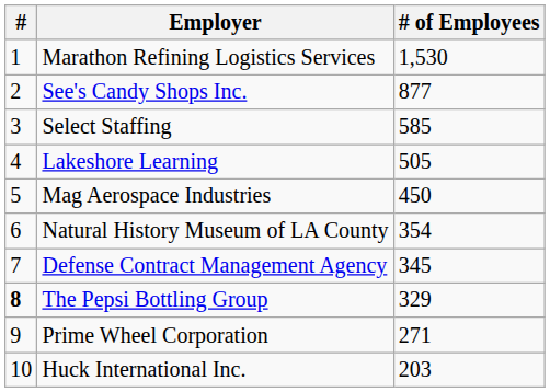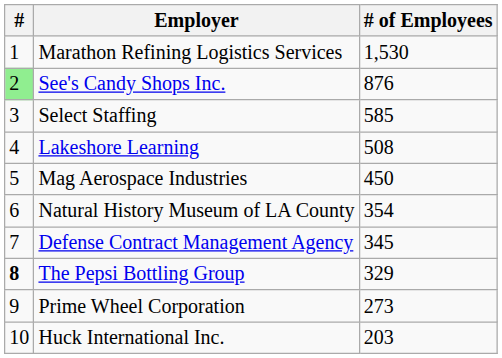 <table class="wikitable sortable">
 <tr>
 <th>#</th>
 <th>Employer</th>
 <th># of Employees</th>
 </tr>
 <tr>
 <td>1</td>
 <td>Marathon Refining Logistics Services</td>
 <td>1,530</td>
 </tr>
 <tr>
-<td>2</td>
+<td style="background: lightgreen;">2</td>
 <td><a href='#'>See's Candy Shops Inc.</a></td>
-<td>877</td>
+<td>876</td>
 </tr>
 <tr>
 <td>3</td>
 <td>Select Staffing</td>
 <td>585</td>
 </tr>
 <tr>
 <td>4</td>
 <td><a href='#'>Lakeshore Learning</a></td>
-<td>505</td>
+<td>508</td>
 </tr>
 <tr>
 <td>5</td>
 <td>Mag Aerospace Industries</td>
 <td>450</td>
 </tr>
 <tr>
 <td>6</td>
 <td>Natural History Museum of LA County</td>
 <td>354</td>
 </tr>
 <tr>
 <td>7</td>
 <td><a href='#'>Defense Contract Management Agency</a></td>
 <td>345</td>
 </tr>
 <tr>
 <td><strong>8</strong></td>
 <td><a href='#'>The Pepsi Bottling Group</a></td>
 <td>329</td>
 </tr>
 <tr>
 <td>9</td>
 <td>Prime Wheel Corporation</td>
-<td>271</td>
+<td>273</td>
 </tr>
 <tr>
 <td>10</td>
 <td>Huck International Inc.</td>
 <td>203</td>
 </tr>
 </table>
